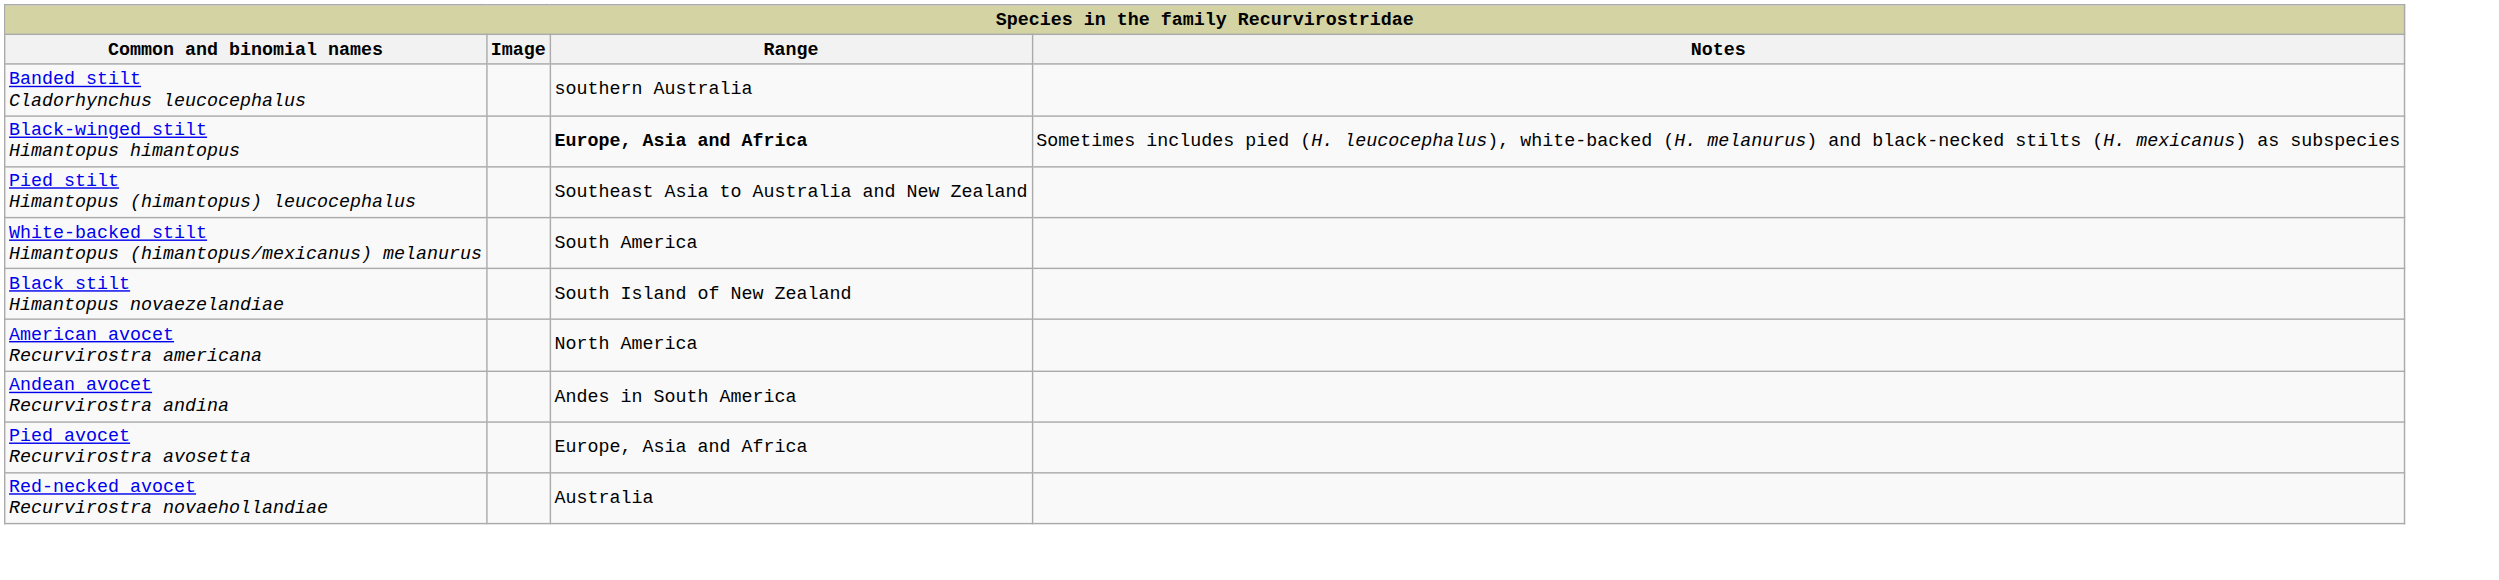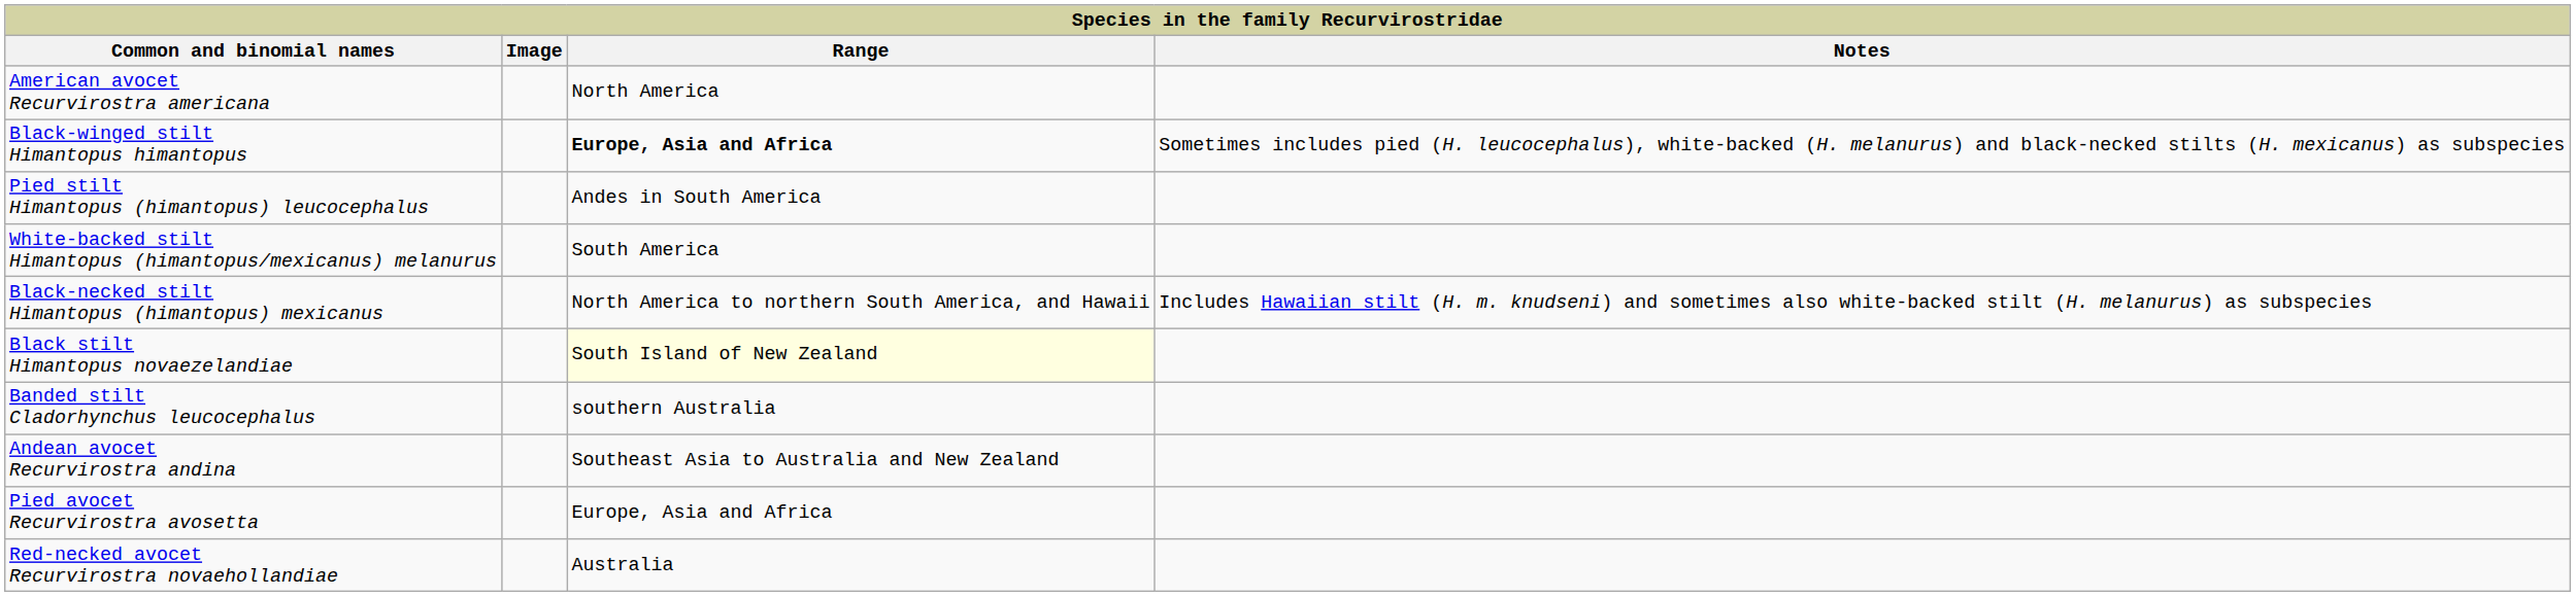 <table class="wikitable sortable">
 <tr>
 <th align="center" style="background-color: #D3D3A4" colspan ="4">Species in the family Recurvirostridae</th>
 </tr>
 <tr>
 <th>Common and binomial names</th>
 <th class="unsortable">Image</th>
 <th>Range</th>
 <th>Notes</th>
 </tr>
 <tr>
-<td><a href='#'>Banded stilt</a><br><em>Cladorhynchus leucocephalus</em></td>
+<td><a href='#'>American avocet</a><br><em>Recurvirostra americana</em></td>
 <td></td>
-<td>southern Australia</td>
+<td>North America</td>
 <td></td>
 </tr>
 <tr>
 <td><a href='#'>Black-winged stilt</a><br><em>Himantopus himantopus</em></td>
 <td></td>
 <td><strong>Europe, Asia and Africa</strong></td>
 <td>Sometimes includes pied (<em>H. leucocephalus</em>), white-backed (<em>H. melanurus</em>) and black-necked stilts (<em>H. mexicanus</em>) as subspecies</td>
 </tr>
 <tr>
 <td><a href='#'>Pied stilt</a><br><em>Himantopus (himantopus) leucocephalus</em></td>
 <td></td>
-<td>Southeast Asia to Australia and New Zealand</td>
+<td>Andes in South America</td>
 <td></td>
 </tr>
 <tr>
 <td><a href='#'>White-backed stilt</a><br><em>Himantopus (himantopus/mexicanus) melanurus</em></td>
 <td></td>
 <td>South America</td>
 <td></td>
 </tr>
 <tr>
+<td><a href='#'>Black-necked stilt</a><br><em>Himantopus (himantopus) mexicanus</em></td>
+<td></td>
+<td>North America to northern South America, and Hawaii</td>
+<td>Includes <a href='#'>Hawaiian stilt</a> (<em>H. m. knudseni</em>) and sometimes also white-backed stilt (<em>H. melanurus</em>) as subspecies</td>
+</tr>
+<tr>
 <td><a href='#'>Black stilt</a><br><em>Himantopus novaezelandiae</em></td>
 <td></td>
-<td>South Island of New Zealand</td>
+<td style="background: lightyellow;">South Island of New Zealand</td>
 <td></td>
 </tr>
 <tr>
-<td><a href='#'>American avocet</a><br><em>Recurvirostra americana</em></td>
+<td><a href='#'>Banded stilt</a><br><em>Cladorhynchus leucocephalus</em></td>
 <td></td>
-<td>North America</td>
+<td>southern Australia</td>
 <td></td>
 </tr>
 <tr>
 <td><a href='#'>Andean avocet</a><br><em>Recurvirostra andina</em></td>
 <td></td>
-<td>Andes in South America</td>
+<td>Southeast Asia to Australia and New Zealand</td>
 <td></td>
 </tr>
 <tr>
 <td><a href='#'>Pied avocet</a><br><em>Recurvirostra avosetta</em></td>
 <td></td>
 <td>Europe, Asia and Africa</td>
 <td></td>
 </tr>
 <tr>
 <td><a href='#'>Red-necked avocet</a><br><em>Recurvirostra novaehollandiae</em></td>
 <td></td>
 <td>Australia</td>
 <td></td>
 </tr>
 </table>
